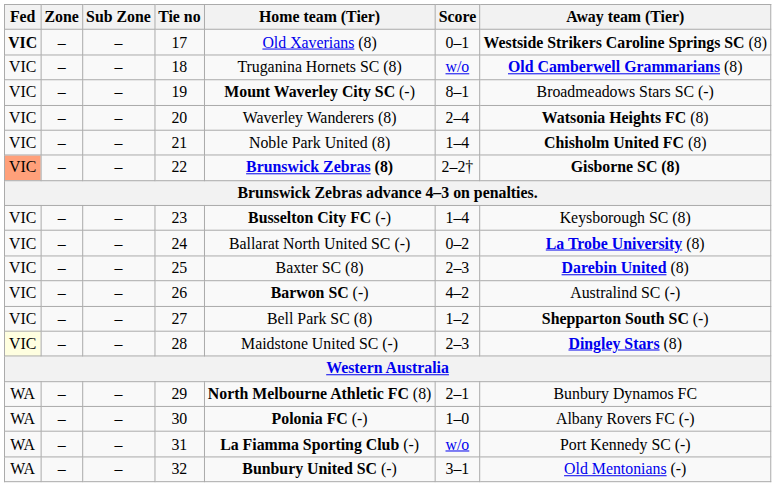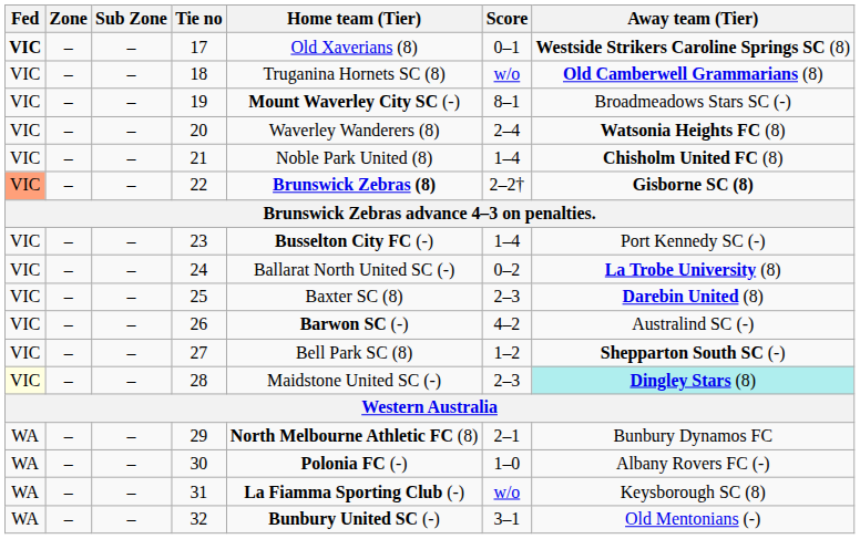 <table class="wikitable" style="text-align:center">
 <tr>
 <th>Fed</th>
 <th>Zone</th>
 <th>Sub Zone</th>
 <th>Tie no</th>
 <th>Home team (Tier)</th>
 <th>Score</th>
 <th>Away team (Tier)</th>
 </tr>
 <tr>
 <td><strong>VIC</strong></td>
 <td>–</td>
 <td>–</td>
 <td>17</td>
 <td><a href='#'>Old Xaverians</a> (8)</td>
 <td>0–1</td>
 <td><strong>Westside Strikers Caroline Springs SC</strong> (8)</td>
 </tr>
 <tr>
 <td>VIC</td>
 <td>–</td>
 <td>–</td>
 <td>18</td>
 <td>Truganina Hornets SC (8)</td>
 <td><a href='#'>w/o</a></td>
 <td><strong><a href='#'>Old Camberwell Grammarians</a></strong> (8)</td>
 </tr>
 <tr>
 <td>VIC</td>
 <td>–</td>
 <td>–</td>
 <td>19</td>
 <td><strong>Mount Waverley City SC</strong> (-)</td>
 <td>8–1</td>
 <td>Broadmeadows Stars SC (-)</td>
 </tr>
 <tr>
 <td>VIC</td>
 <td>–</td>
 <td>–</td>
 <td>20</td>
 <td>Waverley Wanderers (8)</td>
 <td>2–4</td>
 <td><strong>Watsonia Heights FC</strong> (8)</td>
 </tr>
 <tr>
 <td>VIC</td>
 <td>–</td>
 <td>–</td>
 <td>21</td>
 <td>Noble Park United (8)</td>
 <td>1–4</td>
 <td><strong>Chisholm United FC</strong> (8)</td>
 </tr>
 <tr>
 <td style="background: lightsalmon;">VIC</td>
 <td>–</td>
 <td>–</td>
 <td>22</td>
 <td><strong><a href='#'>Brunswick Zebras</a> (8)</strong></td>
 <td>2–2†</td>
 <td><strong>Gisborne SC (8)</strong></td>
 </tr>
 <tr>
 <th colspan=7>Brunswick Zebras advance 4–3 on penalties.</th>
 </tr>
 <tr>
 <td>VIC</td>
 <td>–</td>
 <td>–</td>
 <td>23</td>
 <td><strong>Busselton City FC</strong> (-)</td>
 <td>1–4</td>
-<td>Keysborough SC (8)</td>
+<td>Port Kennedy SC (-)</td>
 </tr>
 <tr>
 <td>VIC</td>
 <td>–</td>
 <td>–</td>
 <td>24</td>
 <td>Ballarat North United SC (-)</td>
 <td>0–2</td>
 <td><strong><a href='#'>La Trobe University</a></strong> (8)</td>
 </tr>
 <tr>
 <td>VIC</td>
 <td>–</td>
 <td>–</td>
 <td>25</td>
 <td>Baxter SC (8)</td>
 <td>2–3</td>
 <td><strong><a href='#'>Darebin United</a></strong> (8)</td>
 </tr>
 <tr>
 <td>VIC</td>
 <td>–</td>
 <td>–</td>
 <td>26</td>
 <td><strong>Barwon SC</strong> (-)</td>
 <td>4–2</td>
 <td>Australind SC (-)</td>
 </tr>
 <tr>
 <td>VIC</td>
 <td>–</td>
 <td>–</td>
 <td>27</td>
 <td>Bell Park SC (8)</td>
 <td>1–2</td>
 <td><strong>Shepparton South SC</strong> (-)</td>
 </tr>
 <tr>
 <td style="background: lightyellow;">VIC</td>
 <td>–</td>
 <td>–</td>
 <td>28</td>
 <td>Maidstone United SC (-)</td>
 <td>2–3</td>
-<td><strong><a href='#'>Dingley Stars</a></strong> (8)</td>
+<td style="background: paleturquoise;"><strong><a href='#'>Dingley Stars</a></strong> (8)</td>
 </tr>
 <tr>
 <th colspan=7><a href='#'>Western Australia</a></th>
 </tr>
 <tr>
 <td>WA</td>
 <td>–</td>
 <td>–</td>
 <td>29</td>
 <td><strong>North Melbourne Athletic FC</strong> (8)</td>
 <td>2–1</td>
 <td>Bunbury Dynamos FC</td>
 </tr>
 <tr>
 <td>WA</td>
 <td>–</td>
 <td>–</td>
 <td>30</td>
 <td><strong>Polonia FC</strong> (-)</td>
 <td>1–0</td>
 <td>Albany Rovers FC (-)</td>
 </tr>
 <tr>
 <td>WA</td>
 <td>–</td>
 <td>–</td>
 <td>31</td>
 <td><strong>La Fiamma Sporting Club</strong> (-)</td>
 <td><a href='#'>w/o</a></td>
-<td>Port Kennedy SC (-)</td>
+<td>Keysborough SC (8)</td>
 </tr>
 <tr>
 <td>WA</td>
 <td>–</td>
 <td>–</td>
 <td>32</td>
 <td><strong>Bunbury United SC</strong> (-)</td>
 <td>3–1</td>
 <td><a href='#'>Old Mentonians</a> (-)</td>
 </tr>
 </table>
